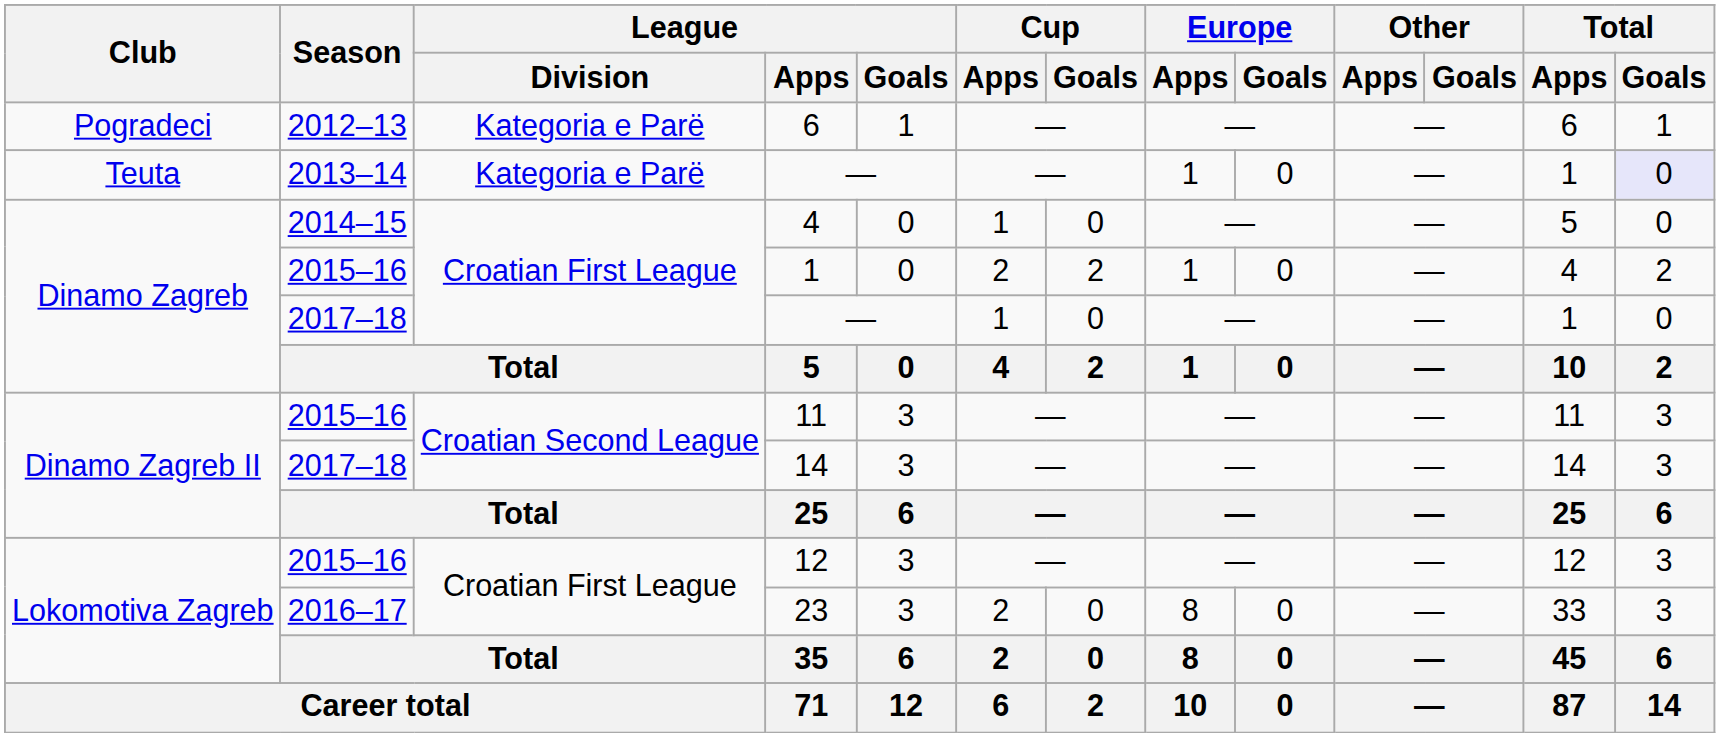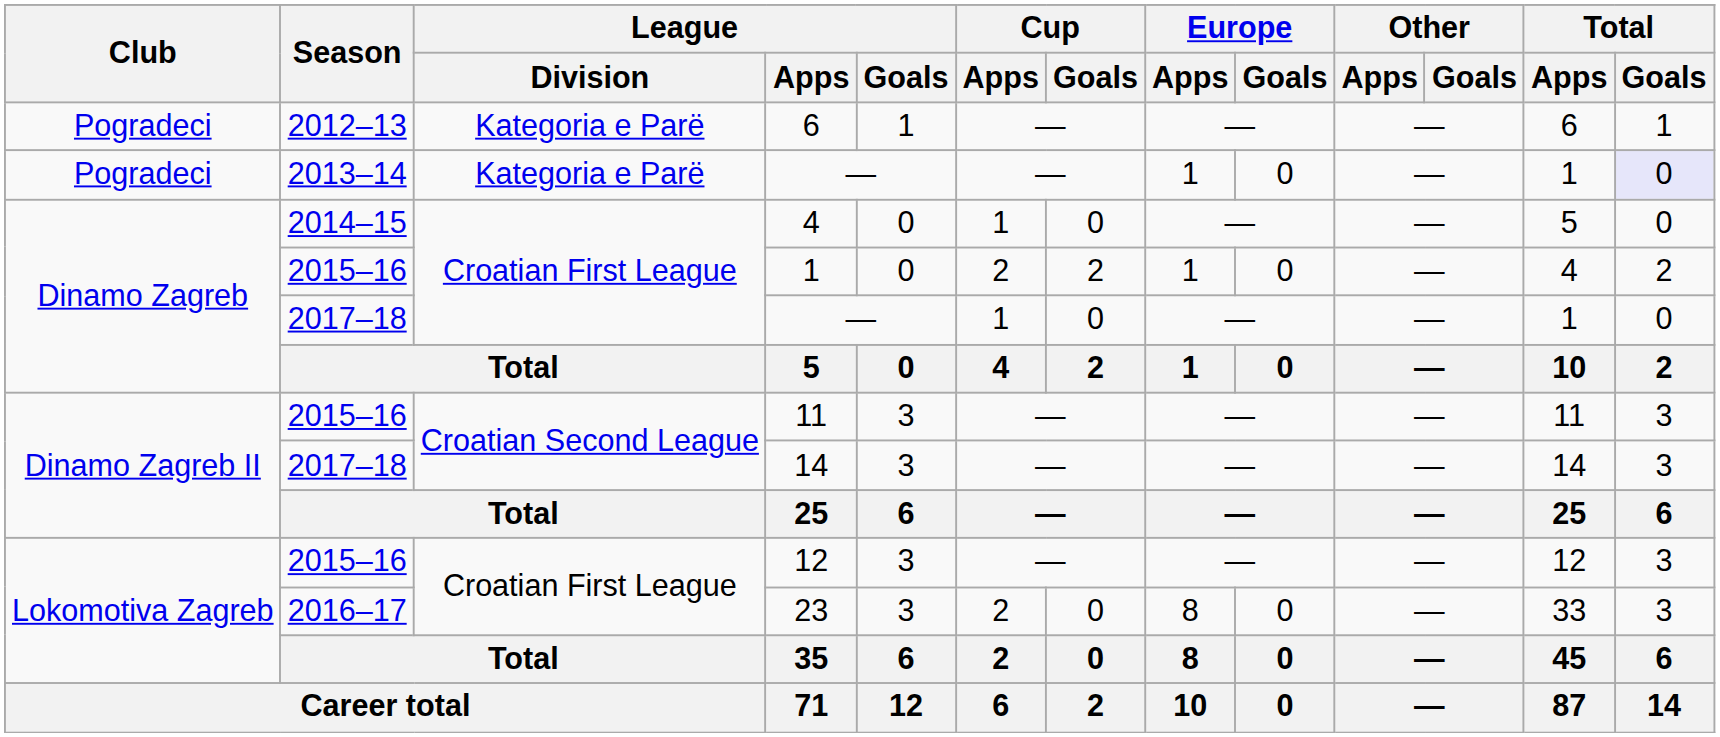 <table class="wikitable" style="text-align:center">
 <tr>
 <th rowspan="2">Club</th>
 <th rowspan="2">Season</th>
 <th colspan="3">League</th>
 <th colspan="2">Cup</th>
 <th colspan="2"><a href='#'>Europe</a></th>
 <th colspan="2">Other</th>
 <th colspan="2">Total</th>
 </tr>
 <tr>
 <th>Division</th>
 <th>Apps</th>
 <th>Goals</th>
 <th>Apps</th>
 <th>Goals</th>
 <th>Apps</th>
 <th>Goals</th>
 <th>Apps</th>
 <th>Goals</th>
 <th>Apps</th>
 <th>Goals</th>
 </tr>
 <tr>
 <td><a href='#'>Pogradeci</a></td>
 <td><a href='#'>2012–13</a></td>
 <td><a href='#'>Kategoria e Parë</a></td>
 <td>6</td>
 <td>1</td>
 <td colspan="2">—</td>
 <td colspan="2">—</td>
 <td colspan="2">—</td>
 <td>6</td>
 <td>1</td>
 </tr>
 <tr>
-<td><a href='#'>Teuta</a></td>
+<td><a href='#'>Pogradeci</a></td>
 <td><a href='#'>2013–14</a></td>
 <td><a href='#'>Kategoria e Parë</a></td>
 <td colspan="2">—</td>
 <td colspan="2">—</td>
 <td>1</td>
 <td>0</td>
 <td colspan="2">—</td>
 <td>1</td>
 <td style="background: lavender;">0</td>
 </tr>
 <tr>
 <td rowspan="4"><a href='#'>Dinamo Zagreb</a></td>
 <td><a href='#'>2014–15</a></td>
 <td rowspan="3"><a href='#'>Croatian First League</a></td>
 <td>4</td>
 <td>0</td>
 <td>1</td>
 <td>0</td>
 <td colspan="2">—</td>
 <td colspan="2">—</td>
 <td>5</td>
 <td>0</td>
 </tr>
 <tr>
 <td><a href='#'>2015–16</a></td>
 <td>1</td>
 <td>0</td>
 <td>2</td>
 <td>2</td>
 <td>1</td>
 <td>0</td>
 <td colspan="2">—</td>
 <td>4</td>
 <td>2</td>
 </tr>
 <tr>
 <td><a href='#'>2017–18</a></td>
 <td colspan="2">—</td>
 <td>1</td>
 <td>0</td>
 <td colspan="2">—</td>
 <td colspan="2">—</td>
 <td>1</td>
 <td>0</td>
 </tr>
 <tr>
 <th colspan="2">Total</th>
 <th>5</th>
 <th>0</th>
 <th>4</th>
 <th>2</th>
 <th>1</th>
 <th>0</th>
 <th colspan="2">—</th>
 <th>10</th>
 <th>2</th>
 </tr>
 <tr>
 <td rowspan="3"><a href='#'>Dinamo Zagreb II</a></td>
 <td><a href='#'>2015–16</a></td>
 <td rowspan="2"><a href='#'>Croatian Second League</a></td>
 <td>11</td>
 <td>3</td>
 <td colspan="2">—</td>
 <td colspan="2">—</td>
 <td colspan="2">—</td>
 <td>11</td>
 <td>3</td>
 </tr>
 <tr>
 <td><a href='#'>2017–18</a></td>
 <td>14</td>
 <td>3</td>
 <td colspan="2">—</td>
 <td colspan="2">—</td>
 <td colspan="2">—</td>
 <td>14</td>
 <td>3</td>
 </tr>
 <tr>
 <th colspan="2">Total</th>
 <th>25</th>
 <th>6</th>
 <th colspan="2">—</th>
 <th colspan="2">—</th>
 <th colspan="2">—</th>
 <th>25</th>
 <th>6</th>
 </tr>
 <tr>
 <td rowspan="3"><a href='#'>Lokomotiva Zagreb</a></td>
 <td><a href='#'>2015–16</a></td>
 <td rowspan="2">Croatian First League</td>
 <td>12</td>
 <td>3</td>
 <td colspan="2">—</td>
 <td colspan="2">—</td>
 <td colspan="2">—</td>
 <td>12</td>
 <td>3</td>
 </tr>
 <tr>
 <td><a href='#'>2016–17</a></td>
 <td>23</td>
 <td>3</td>
 <td>2</td>
 <td>0</td>
 <td>8</td>
 <td>0</td>
 <td colspan="2">—</td>
 <td>33</td>
 <td>3</td>
 </tr>
 <tr>
 <th colspan="2">Total</th>
 <th>35</th>
 <th>6</th>
 <th>2</th>
 <th>0</th>
 <th>8</th>
 <th>0</th>
 <th colspan="2">—</th>
 <th>45</th>
 <th>6</th>
 </tr>
 <tr>
 <th colspan="3">Career total</th>
 <th>71</th>
 <th>12</th>
 <th>6</th>
 <th>2</th>
 <th>10</th>
 <th>0</th>
 <th colspan="2">—</th>
 <th>87</th>
 <th>14</th>
 </tr>
 </table>
